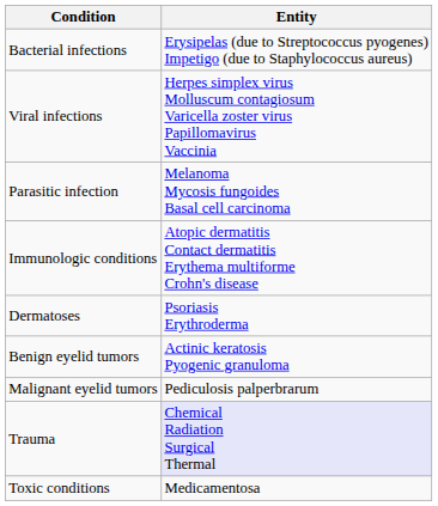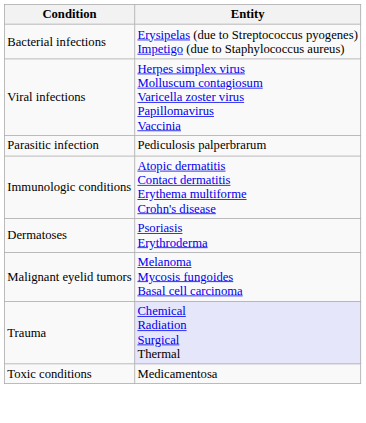 <table class="wikitable">
 <tr>
 <th>Condition</th>
 <th>Entity</th>
 </tr>
 <tr>
 <td>Bacterial infections</td>
 <td><a href='#'>Erysipelas</a> (due to Streptococcus pyogenes)<br><a href='#'>Impetigo</a> (due to Staphylococcus aureus)</td>
 </tr>
 <tr>
 <td>Viral infections</td>
 <td><a href='#'>Herpes simplex virus</a><br><a href='#'>Molluscum contagiosum</a><br><a href='#'>Varicella zoster virus</a><br><a href='#'>Papillomavirus</a><br><a href='#'>Vaccinia</a></td>
 </tr>
 <tr>
 <td>Parasitic infection</td>
-<td><a href='#'>Melanoma</a><br><a href='#'>Mycosis fungoides</a><br><a href='#'>Basal cell carcinoma</a></td>
+<td>Pediculosis palperbrarum</td>
 </tr>
 <tr>
 <td>Immunologic conditions</td>
 <td><a href='#'>Atopic dermatitis</a><br><a href='#'>Contact dermatitis</a><br><a href='#'>Erythema multiforme</a><br><a href='#'>Crohn's disease</a></td>
 </tr>
 <tr>
 <td>Dermatoses</td>
 <td><a href='#'>Psoriasis</a><br><a href='#'>Erythroderma</a></td>
 </tr>
 <tr>
-<td>Benign eyelid tumors</td>
-<td><a href='#'>Actinic keratosis</a><br><a href='#'>Pyogenic granuloma</a></td>
-</tr>
-<tr>
 <td>Malignant eyelid tumors</td>
-<td>Pediculosis palperbrarum</td>
+<td><a href='#'>Melanoma</a><br><a href='#'>Mycosis fungoides</a><br><a href='#'>Basal cell carcinoma</a></td>
 </tr>
 <tr>
 <td>Trauma</td>
 <td style="background: lavender;"><a href='#'>Chemical</a><br><a href='#'>Radiation</a><br><a href='#'>Surgical</a><br>Thermal</td>
 </tr>
 <tr>
 <td>Toxic conditions</td>
 <td>Medicamentosa</td>
 </tr>
 </table>
